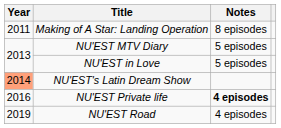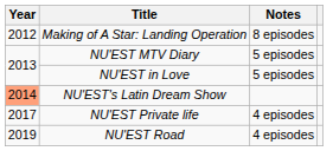 <table class="wikitable plainrowheaders" style="text-align:center;">
 <tr>
 <th scope="col">Year</th>
 <th scope="col">Title</th>
 <th scope="col">Notes</th>
 <th></th>
 </tr>
 <tr>
-<td style="text-align:center;">2011</td>
+<td style="text-align:center;">2012</td>
 <td><em>Making of A Star: Landing Operation</em></td>
 <td>8 episodes</td>
 <td></td>
 </tr>
 <tr>
 <td rowspan="2" style="text-align:center;">2013</td>
 <td><em>NU'EST MTV Diary</em></td>
 <td>5 episodes</td>
 <td></td>
 </tr>
 <tr>
 <td><em>NU'EST in Love</em></td>
 <td>5 episodes</td>
 <td></td>
 </tr>
 <tr>
 <td style="background: lightsalmon; text-align:center;">2014</td>
 <td><em>NU'EST's Latin Dream Show</em></td>
 <td></td>
 <td></td>
 </tr>
 <tr>
-<td style="text-align:center;">2016</td>
+<td style="text-align:center;">2017</td>
 <td><em>NU'EST Private life</em></td>
-<td><strong>4 episodes</strong></td>
+<td>4 episodes</td>
 <td></td>
 </tr>
 <tr>
 <td style="text-align:center;">2019</td>
 <td><em>NU'EST Road</em></td>
 <td>4 episodes</td>
 <td></td>
 </tr>
 </table>
